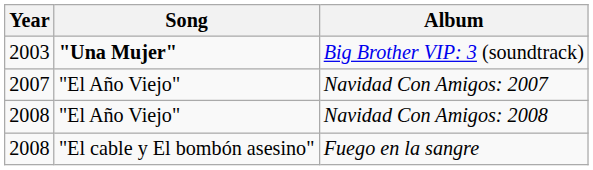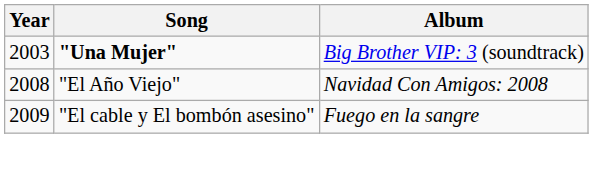 <table class="wikitable">
 <tr>
 <th style="text-align:center;">Year</th>
 <th style="text-align:center;">Song</th>
 <th style="text-align:center;">Album</th>
 </tr>
 <tr>
 <td>2003</td>
 <td><strong>"Una Mujer"</strong></td>
 <td><em><a href='#'>Big Brother VIP: 3</a></em> (soundtrack)</td>
 </tr>
 <tr>
-<td>2007</td>
-<td>"El Año Viejo"</td>
-<td><em>Navidad Con Amigos: 2007</em></td>
-</tr>
-<tr>
 <td>2008</td>
 <td>"El Año Viejo"</td>
 <td><em>Navidad Con Amigos: 2008</em></td>
 </tr>
 <tr>
-<td>2008</td>
+<td>2009</td>
 <td>"El cable y El bombón asesino"</td>
 <td><em>Fuego en la sangre</em></td>
 </tr>
 </table>
